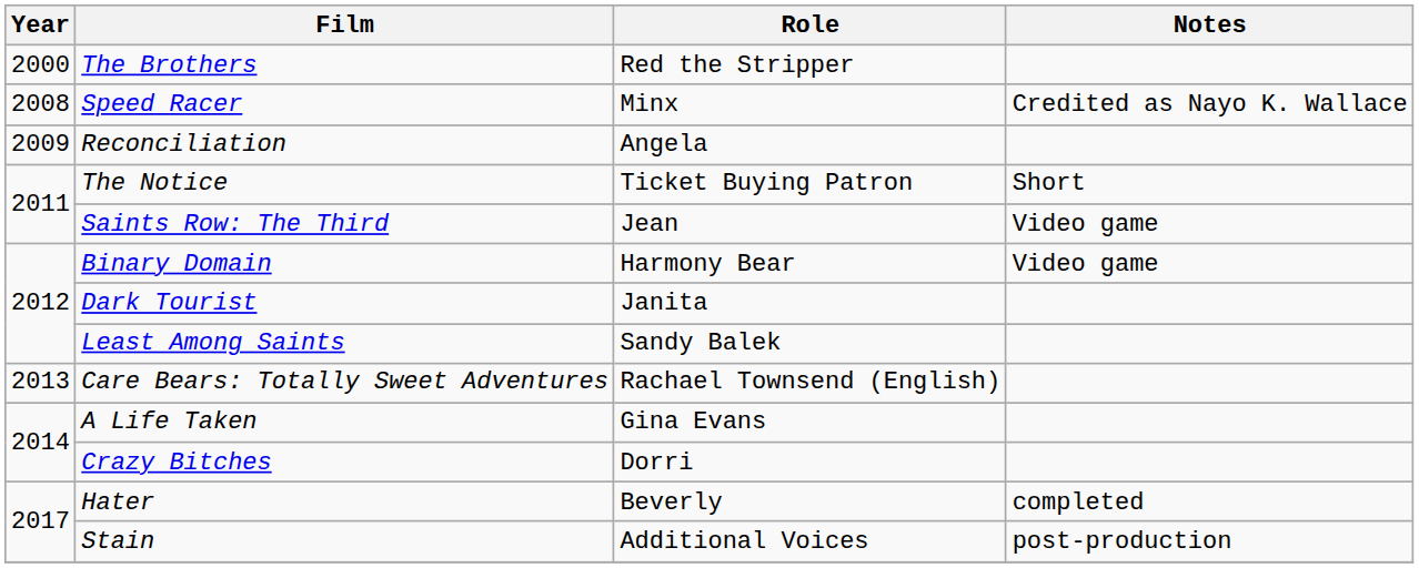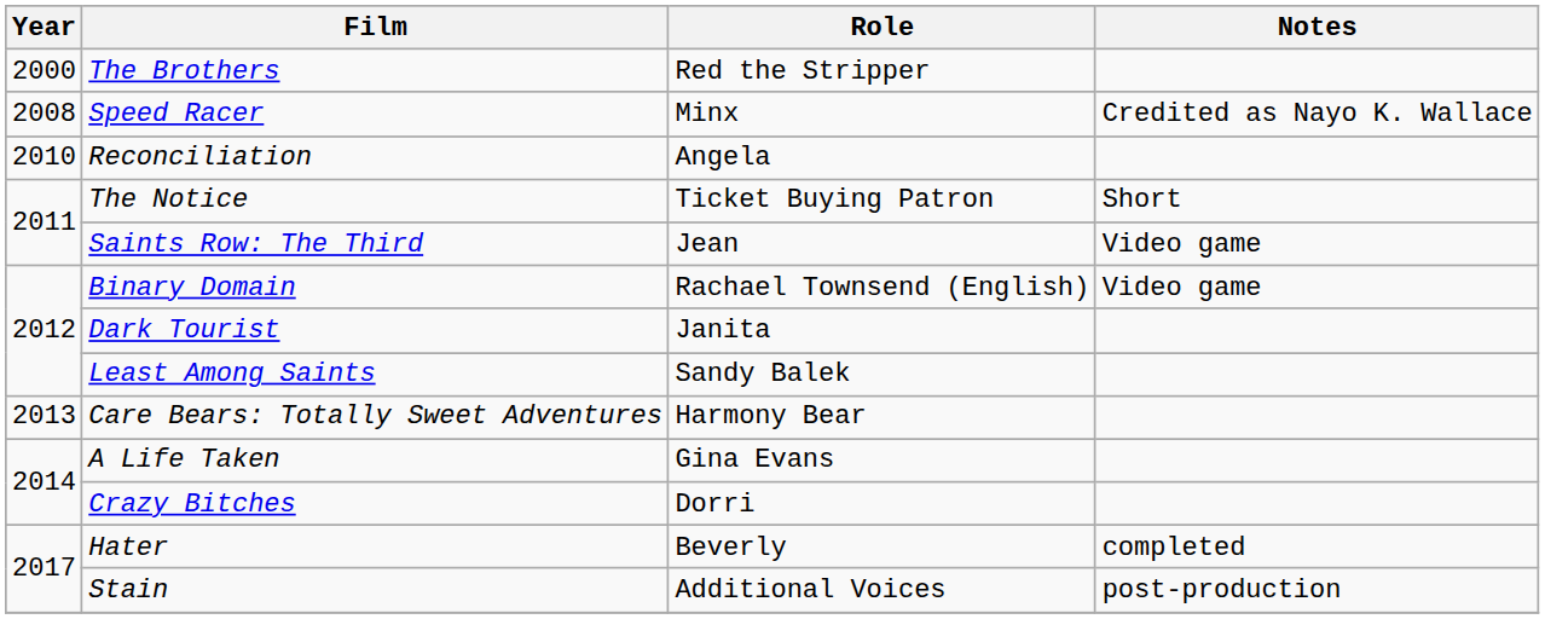 <table class="wikitable">
 <tr>
 <th>Year</th>
 <th>Film</th>
 <th>Role</th>
 <th>Notes</th>
 </tr>
 <tr>
 <td>2000</td>
 <td><em><a href='#'>The Brothers</a></em></td>
 <td>Red the Stripper</td>
 <td></td>
 </tr>
 <tr>
 <td>2008</td>
 <td><em><a href='#'>Speed Racer</a></em></td>
 <td>Minx</td>
 <td>Credited as Nayo K. Wallace</td>
 </tr>
 <tr>
-<td>2009</td>
+<td>2010</td>
 <td><em>Reconciliation</em></td>
 <td>Angela</td>
 <td></td>
 </tr>
 <tr>
 <td rowspan=2>2011</td>
 <td><em>The Notice</em></td>
 <td>Ticket Buying Patron</td>
 <td>Short</td>
 </tr>
 <tr>
 <td><em><a href='#'>Saints Row: The Third</a></em></td>
 <td>Jean</td>
 <td>Video game</td>
 </tr>
 <tr>
 <td rowspan=3>2012</td>
 <td><em><a href='#'>Binary Domain</a></em></td>
-<td>Harmony Bear</td>
+<td>Rachael Townsend (English)</td>
 <td>Video game</td>
 </tr>
 <tr>
 <td><em><a href='#'>Dark Tourist</a></em></td>
 <td>Janita</td>
 <td></td>
 </tr>
 <tr>
 <td><em><a href='#'>Least Among Saints</a></em></td>
 <td>Sandy Balek</td>
 <td></td>
 </tr>
 <tr>
 <td>2013</td>
 <td><em>Care Bears: Totally Sweet Adventures</em></td>
-<td>Rachael Townsend (English)</td>
+<td>Harmony Bear</td>
 <td></td>
 </tr>
 <tr>
 <td rowspan=2>2014</td>
 <td><em>A Life Taken</em></td>
 <td>Gina Evans</td>
 <td></td>
 </tr>
 <tr>
 <td><em><a href='#'>Crazy Bitches</a></em></td>
 <td>Dorri</td>
 <td></td>
 </tr>
 <tr>
 <td rowspan=2>2017</td>
 <td><em>Hater</em></td>
 <td>Beverly</td>
 <td>completed</td>
 </tr>
 <tr>
 <td><em>Stain</em></td>
 <td>Additional Voices</td>
 <td>post-production</td>
 </tr>
 <tr>
 </tr>
 </table>
